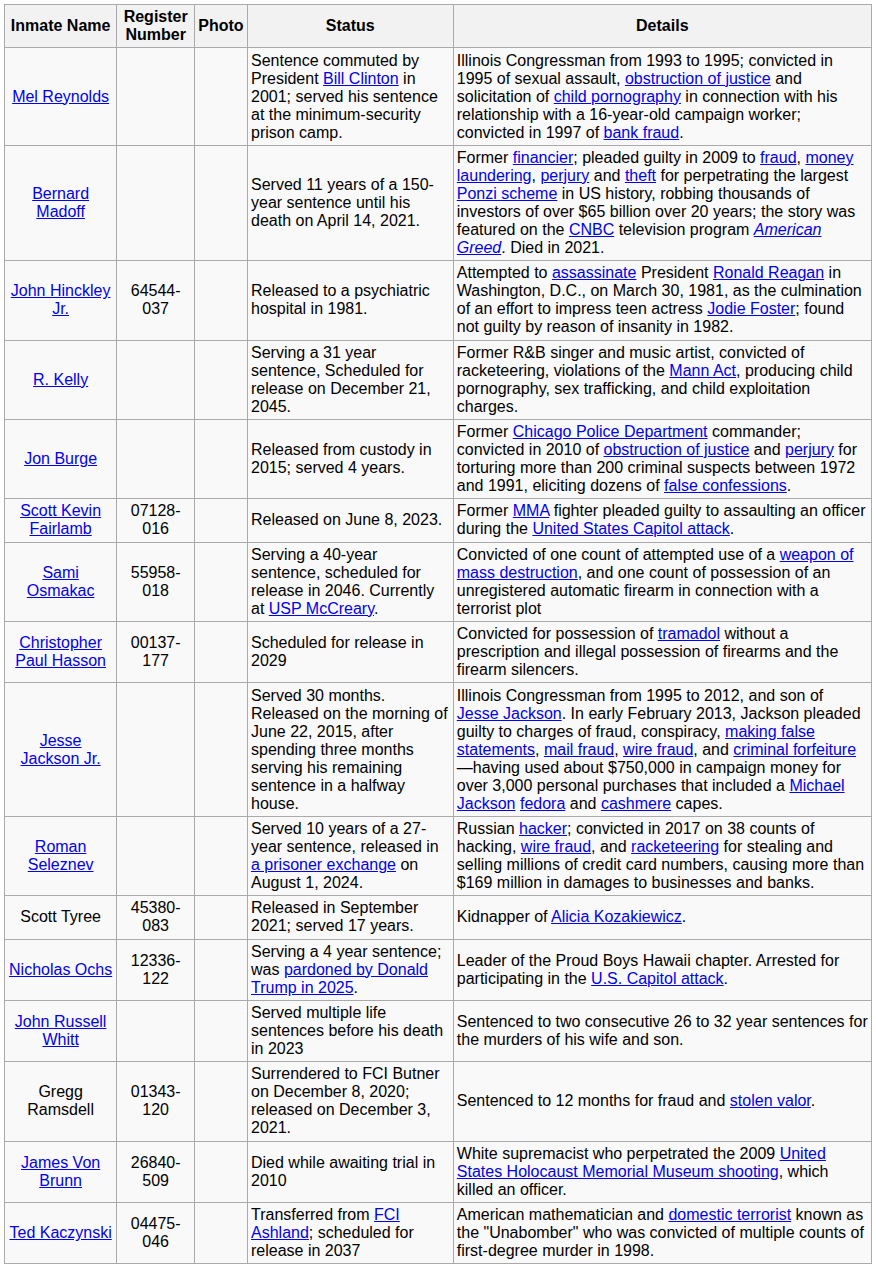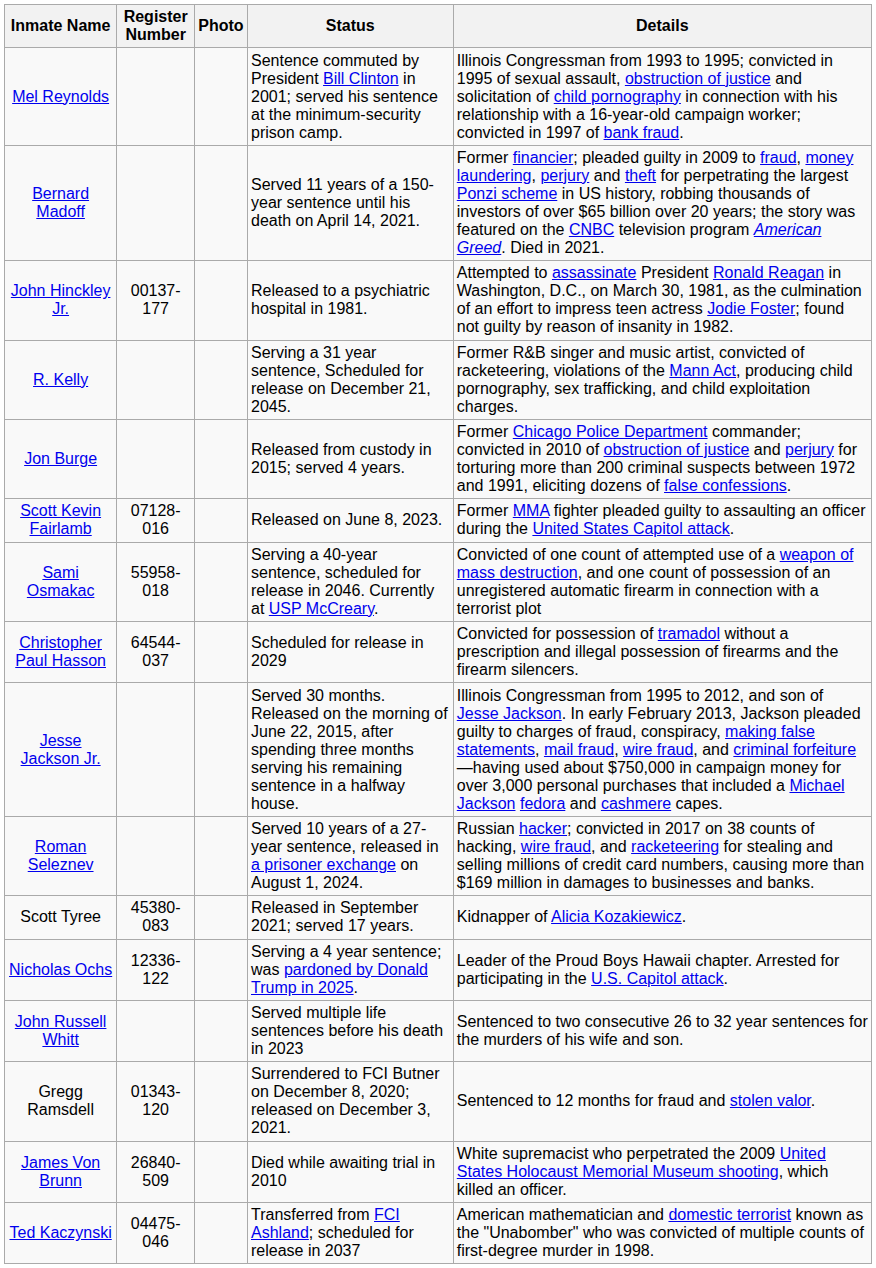 <table class="wikitable sortable">
 <tr>
 <th width=13%>Inmate Name</th>
 <th width=9%>Register Number</th>
 <th width=5%>Photo</th>
 <th width=24%>Status</th>
 <th width=54%>Details</th>
 </tr>
 <tr>
 <td style="text-align:center;"><a href='#'>Mel Reynolds</a></td>
 <td style="text-align:center;"></td>
 <td style="text-align:center;"></td>
 <td>Sentence commuted by President <a href='#'>Bill Clinton</a> in 2001; served his sentence at the minimum-security prison camp.</td>
 <td>Illinois Congressman from 1993 to 1995; convicted in 1995 of sexual assault, <a href='#'>obstruction of justice</a> and solicitation of <a href='#'>child pornography</a> in connection with his relationship with a 16-year-old campaign worker; convicted in 1997 of <a href='#'>bank fraud</a>.</td>
 </tr>
 <tr>
 <td align="center"><a href='#'>Bernard Madoff</a></td>
 <td align="center"></td>
 <td style="text-align:center;"></td>
 <td>Served 11 years of a 150-year sentence until his death on April 14, 2021.</td>
 <td>Former <a href='#'>financier</a>; pleaded guilty in 2009 to <a href='#'>fraud</a>, <a href='#'>money laundering</a>, <a href='#'>perjury</a> and <a href='#'>theft</a> for perpetrating the largest <a href='#'>Ponzi scheme</a> in US history, robbing thousands of investors of over $65 billion over 20 years; the story was featured on the <a href='#'>CNBC</a> television program <em><a href='#'>American Greed</a></em>. Died in 2021.</td>
 </tr>
 <tr>
 <td style="text-align:center;"><a href='#'>John Hinckley Jr.</a></td>
-<td style="text-align:center;">64544-037</td>
+<td style="text-align:center;">00137-177</td>
 <td></td>
 <td>Released to a psychiatric hospital in 1981.</td>
 <td>Attempted to <a href='#'>assassinate</a> President <a href='#'>Ronald Reagan</a> in Washington, D.C., on March 30, 1981, as the culmination of an effort to impress teen actress <a href='#'>Jodie Foster</a>; found not guilty by reason of insanity in 1982.</td>
 </tr>
 <tr>
 <td style="text-align:center;"><a href='#'>R. Kelly</a></td>
 <td style="text-align:center;"></td>
 <td style="text-align:center;"></td>
 <td>Serving a 31 year sentence, Scheduled for release on December 21, 2045.</td>
 <td>Former R&B singer and music artist, convicted of racketeering, violations of the <a href='#'>Mann Act</a>, producing child pornography, sex trafficking, and child exploitation charges.</td>
 </tr>
 <tr>
 <td style="text-align:center;"><a href='#'>Jon Burge</a></td>
 <td style="text-align:center;"></td>
 <td style="text-align:center;"></td>
 <td>Released from custody in 2015; served 4 years.</td>
 <td>Former <a href='#'>Chicago Police Department</a> commander; convicted in 2010 of <a href='#'>obstruction of justice</a> and <a href='#'>perjury</a> for torturing more than 200 criminal suspects between 1972 and 1991, eliciting dozens of <a href='#'>false confessions</a>.</td>
 </tr>
 <tr>
 <td style="text-align:center;"><a href='#'>Scott Kevin Fairlamb</a></td>
 <td style="text-align:center;">07128-016</td>
 <td style="text-align:center;"></td>
 <td>Released on June 8, 2023.</td>
 <td>Former <a href='#'>MMA</a> fighter pleaded guilty to assaulting an officer during the <a href='#'>United States Capitol attack</a>.</td>
 </tr>
 <tr>
 <td style="text-align:center;"><a href='#'>Sami Osmakac</a></td>
 <td style="text-align:center;">55958-018</td>
 <td style="text-align:center;"></td>
 <td>Serving a 40-year sentence, scheduled for release in 2046. Currently at <a href='#'>USP McCreary</a>.</td>
 <td>Convicted of one count of attempted use of a <a href='#'>weapon of mass destruction</a>, and one count of possession of an unregistered automatic firearm in connection with a terrorist plot</td>
 </tr>
 <tr>
 <td style="text-align:center;"><a href='#'>Christopher Paul Hasson</a></td>
-<td style="text-align:center;">00137-177</td>
+<td style="text-align:center;">64544-037</td>
 <td style="text-align:center;"></td>
 <td>Scheduled for release in 2029</td>
 <td>Convicted for possession of <a href='#'>tramadol</a> without a prescription and illegal possession of firearms and the firearm silencers.</td>
 </tr>
 <tr>
 <td align="center"><a href='#'>Jesse Jackson Jr.</a></td>
 <td align="center"></td>
 <td style="text-align:center;"></td>
 <td>Served 30 months. Released on the morning of June 22, 2015, after spending three months serving his remaining sentence in a halfway house.</td>
 <td>Illinois Congressman from 1995 to 2012, and son of <a href='#'>Jesse Jackson</a>. In early February 2013, Jackson pleaded guilty to charges of fraud, conspiracy, <a href='#'>making false statements</a>, <a href='#'>mail fraud</a>, <a href='#'>wire fraud</a>, and <a href='#'>criminal forfeiture</a>—having used about $750,000 in campaign money for over 3,000 personal purchases that included a <a href='#'>Michael Jackson</a> <a href='#'>fedora</a> and <a href='#'>cashmere</a> capes.</td>
 </tr>
 <tr>
 <td align="center"><a href='#'>Roman Seleznev</a></td>
 <td align="center"></td>
 <td align="center"></td>
 <td>Served 10 years of a 27-year sentence, released in <a href='#'>a prisoner exchange</a> on August 1, 2024.</td>
 <td>Russian <a href='#'>hacker</a>; convicted in 2017 on 38 counts of hacking, <a href='#'>wire fraud</a>, and <a href='#'>racketeering</a> for stealing and selling millions of credit card numbers, causing more than $169 million in damages to businesses and banks.</td>
 </tr>
 <tr>
 <td align="center">Scott Tyree</td>
 <td style="text-align:center;">45380-083</td>
 <td style="text-align:center;"></td>
 <td>Released in September 2021; served 17 years.</td>
 <td>Kidnapper of <a href='#'>Alicia Kozakiewicz</a>.</td>
 </tr>
 <tr>
 <td style="text-align:center;"><a href='#'>Nicholas Ochs</a></td>
 <td style="text-align:center;">12336-122</td>
 <td></td>
 <td>Serving a 4 year sentence; was <a href='#'>pardoned by Donald Trump in 2025</a>.</td>
 <td>Leader of the Proud Boys Hawaii chapter. Arrested for participating in the <a href='#'>U.S. Capitol attack</a>.</td>
 </tr>
 <tr>
 <td align="center"><a href='#'>John Russell Whitt</a></td>
 <td style="text-align:center;"></td>
 <td style="text-align:center;"></td>
 <td>Served multiple life sentences before his death in 2023</td>
 <td>Sentenced to two consecutive 26 to 32 year sentences for the murders of his wife and son.</td>
 </tr>
 <tr>
 <td style="text-align:center;">Gregg Ramsdell</td>
 <td style="text-align:center;">01343-120</td>
 <td style="text-align:center;"></td>
 <td>Surrendered to FCI Butner on December 8, 2020; released on December 3, 2021.</td>
 <td>Sentenced to 12 months for fraud and <a href='#'>stolen valor</a>.</td>
 </tr>
 <tr>
 <td style="text-align:center;"><a href='#'>James Von Brunn</a></td>
 <td style="text-align:center;">26840-509</td>
 <td style="text-align:center;"></td>
 <td>Died while awaiting trial in 2010</td>
 <td>White supremacist who perpetrated the 2009 <a href='#'>United States Holocaust Memorial Museum shooting</a>, which killed an officer.</td>
 </tr>
 <tr>
 <td style="text-align:center;"><a href='#'>Ted Kaczynski</a></td>
 <td style="text-align:center;">04475-046</td>
 <td style="text-align:center;"></td>
 <td>Transferred from <a href='#'>FCI Ashland</a>; scheduled for release in 2037</td>
 <td>American mathematician and <a href='#'>domestic terrorist</a> known as the "Unabomber" who was convicted of multiple counts of first-degree murder in 1998.</td>
 </tr>
 </table>
